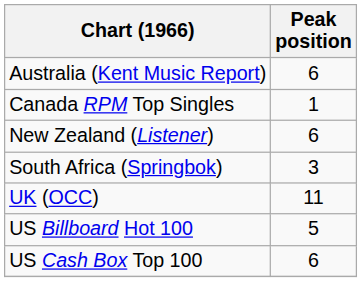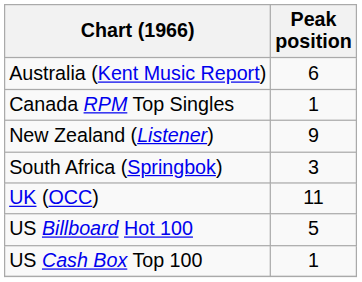 <table class="wikitable sortable">
 <tr>
 <th>Chart (1966)</th>
 <th>Peak<br>position</th>
 </tr>
 <tr>
 <td>Australia (<a href='#'>Kent Music Report</a>)</td>
 <td style="text-align:center;">6</td>
 </tr>
 <tr>
 <td>Canada <em><a href='#'>RPM</a></em> Top Singles</td>
 <td style="text-align:center;">1</td>
 </tr>
 <tr>
 <td>New Zealand (<em><a href='#'>Listener</a></em>)</td>
-<td style="text-align:center;">6</td>
+<td style="text-align:center;">9</td>
 </tr>
 <tr>
 <td>South Africa (<a href='#'>Springbok</a>)</td>
 <td align="center">3</td>
 </tr>
 <tr>
 <td><a href='#'>UK</a> (<a href='#'>OCC</a>)</td>
 <td style="text-align:center;">11</td>
 </tr>
 <tr>
 <td>US <em><a href='#'>Billboard</a></em> <a href='#'>Hot 100</a></td>
 <td style="text-align:center;">5</td>
 </tr>
 <tr>
 <td>US <a href='#'><em>Cash Box</em></a> Top 100</td>
-<td align="center">6</td>
+<td align="center">1</td>
 </tr>
 <tr>
 </tr>
 </table>
